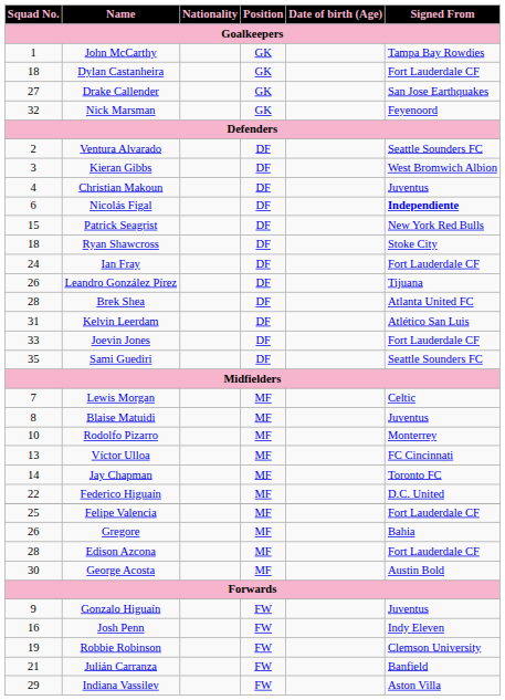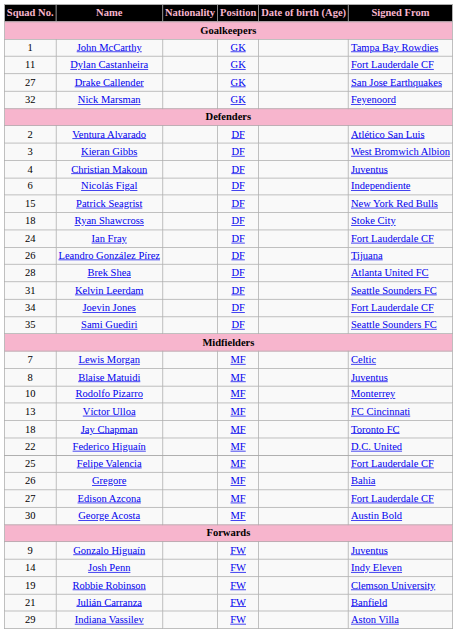 <table class="wikitable" style="text-align:center; font-size:90%;">
 <tr>
 <th style="background:#000000; color:#F7B5CD; text-align:center;">Squad No.</th>
 <th style="background:#000000; color:#F7B5CD; text-align:center;">Name</th>
 <th style="background:#000000; color:#F7B5CD; text-align:center;">Nationality</th>
 <th style="background:#000000; color:#F7B5CD; text-align:center;">Position</th>
 <th style="background:#000000; color:#F7B5CD; text-align:center;">Date of birth (Age)</th>
 <th style="background:#000000; color:#F7B5CD; text-align:center;">Signed From</th>
 </tr>
 <tr>
 <th colspan="9" style="background:#F7B5CD; color:#000000; text-align:center"><strong>Goalkeepers</strong></th>
 </tr>
 <tr>
 <td>1</td>
 <td><a href='#'>John McCarthy</a></td>
 <td></td>
 <td><a href='#'>GK</a></td>
 <td></td>
 <td align="left"> <a href='#'>Tampa Bay Rowdies</a></td>
 </tr>
 <tr>
-<td>18</td>
+<td>11</td>
 <td><a href='#'>Dylan Castanheira</a></td>
 <td></td>
 <td><a href='#'>GK</a></td>
 <td></td>
 <td align="left"> <a href='#'>Fort Lauderdale CF</a></td>
 </tr>
 <tr>
 <td>27</td>
 <td><a href='#'>Drake Callender</a></td>
 <td></td>
 <td><a href='#'>GK</a></td>
 <td></td>
 <td align="left"> <a href='#'>San Jose Earthquakes</a></td>
 </tr>
 <tr>
 <td>32</td>
 <td><a href='#'>Nick Marsman</a></td>
 <td></td>
 <td><a href='#'>GK</a></td>
 <td></td>
 <td align="left"> <a href='#'>Feyenoord</a></td>
 </tr>
 <tr>
 <th colspan="9" style="background:#F7B5CD; color:#000000; text-align:center"><strong>Defenders</strong></th>
 </tr>
 <tr>
 <td>2</td>
 <td><a href='#'>Ventura Alvarado</a></td>
 <td></td>
 <td><a href='#'>DF</a></td>
 <td></td>
-<td align="left"> <a href='#'>Seattle Sounders FC</a></td>
+<td align="left"> <a href='#'>Atlético San Luis</a></td>
 </tr>
 <tr>
 <td>3</td>
 <td><a href='#'>Kieran Gibbs</a></td>
 <td></td>
 <td><a href='#'>DF</a></td>
 <td></td>
 <td align="left"> <a href='#'>West Bromwich Albion</a></td>
 </tr>
 <tr>
 <td>4</td>
 <td><a href='#'>Christian Makoun</a></td>
 <td></td>
 <td><a href='#'>DF</a></td>
 <td></td>
 <td align="left"> <a href='#'>Juventus</a></td>
 </tr>
 <tr>
 <td>6</td>
 <td><a href='#'>Nicolás Figal</a></td>
 <td></td>
 <td><a href='#'>DF</a></td>
 <td></td>
-<td align="left"><strong> <a href='#'>Independiente</a></strong></td>
+<td align="left"> <a href='#'>Independiente</a></td>
 </tr>
 <tr>
 <td>15</td>
 <td><a href='#'>Patrick Seagrist</a></td>
 <td></td>
 <td><a href='#'>DF</a></td>
 <td></td>
 <td align="left"> <a href='#'>New York Red Bulls</a></td>
 </tr>
 <tr>
 <td>18</td>
 <td><a href='#'>Ryan Shawcross</a></td>
 <td></td>
 <td><a href='#'>DF</a></td>
 <td></td>
 <td align="left"> <a href='#'>Stoke City</a></td>
 </tr>
 <tr>
 <td>24</td>
 <td><a href='#'>Ian Fray</a></td>
 <td></td>
 <td><a href='#'>DF</a></td>
 <td></td>
 <td align="left"> <a href='#'>Fort Lauderdale CF</a></td>
 </tr>
 <tr>
 <td>26</td>
 <td><a href='#'>Leandro González Pírez</a></td>
 <td></td>
 <td><a href='#'>DF</a></td>
 <td></td>
 <td align="left"> <a href='#'>Tijuana</a></td>
 </tr>
 <tr>
 <td>28</td>
 <td><a href='#'>Brek Shea</a></td>
 <td></td>
 <td><a href='#'>DF</a></td>
 <td></td>
 <td align="left"> <a href='#'>Atlanta United FC</a></td>
 </tr>
 <tr>
 <td>31</td>
 <td><a href='#'>Kelvin Leerdam</a></td>
 <td></td>
 <td><a href='#'>DF</a></td>
 <td></td>
-<td align="left"> <a href='#'>Atlético San Luis</a></td>
+<td align="left"> <a href='#'>Seattle Sounders FC</a></td>
 </tr>
 <tr>
-<td>33</td>
+<td>34</td>
 <td><a href='#'>Joevin Jones</a></td>
 <td></td>
 <td><a href='#'>DF</a></td>
 <td></td>
 <td align="left"> <a href='#'>Fort Lauderdale CF</a></td>
 </tr>
 <tr>
 <td>35</td>
 <td><a href='#'>Sami Guediri</a></td>
 <td></td>
 <td><a href='#'>DF</a></td>
 <td></td>
 <td align="left"> <a href='#'>Seattle Sounders FC</a></td>
 </tr>
 <tr>
 <th colspan="9" style="background:#F7B5CD; color:#000000; text-align:center"><strong>Midfielders</strong></th>
 </tr>
 <tr>
 <td>7</td>
 <td><a href='#'>Lewis Morgan</a></td>
 <td></td>
 <td><a href='#'>MF</a></td>
 <td></td>
 <td align="left"> <a href='#'>Celtic</a></td>
 </tr>
 <tr>
 <td>8</td>
 <td><a href='#'>Blaise Matuidi</a></td>
 <td></td>
 <td><a href='#'>MF</a></td>
 <td></td>
 <td align="left"> <a href='#'>Juventus</a></td>
 </tr>
 <tr>
 <td>10</td>
 <td><a href='#'>Rodolfo Pizarro</a></td>
 <td></td>
 <td><a href='#'>MF</a></td>
 <td></td>
 <td align="left"> <a href='#'>Monterrey</a></td>
 </tr>
 <tr>
 <td>13</td>
 <td><a href='#'>Víctor Ulloa</a></td>
 <td></td>
 <td><a href='#'>MF</a></td>
 <td></td>
 <td align="left"> <a href='#'>FC Cincinnati</a></td>
 </tr>
 <tr>
-<td>14</td>
+<td>18</td>
 <td><a href='#'>Jay Chapman</a></td>
 <td></td>
 <td><a href='#'>MF</a></td>
 <td></td>
 <td align="left"> <a href='#'>Toronto FC</a></td>
 </tr>
 <tr>
 <td>22</td>
 <td><a href='#'>Federico Higuaín</a></td>
 <td></td>
 <td><a href='#'>MF</a></td>
 <td></td>
 <td align="left"> <a href='#'>D.C. United</a></td>
 </tr>
 <tr>
 </tr>
 <tr>
 <td>25</td>
 <td><a href='#'>Felipe Valencia</a></td>
 <td></td>
 <td><a href='#'>MF</a></td>
 <td></td>
 <td align="left"> <a href='#'>Fort Lauderdale CF</a></td>
 </tr>
 <tr>
 <td>26</td>
 <td><a href='#'>Gregore</a></td>
 <td></td>
 <td><a href='#'>MF</a></td>
 <td></td>
 <td align="left"> <a href='#'>Bahia</a></td>
 </tr>
 <tr>
-<td>28</td>
+<td>27</td>
 <td><a href='#'>Edison Azcona</a></td>
 <td></td>
 <td><a href='#'>MF</a></td>
 <td></td>
 <td align="left"> <a href='#'>Fort Lauderdale CF</a></td>
 </tr>
 <tr>
 <td>30</td>
 <td><a href='#'>George Acosta</a></td>
 <td></td>
 <td><a href='#'>MF</a></td>
 <td></td>
 <td align="left"> <a href='#'>Austin Bold</a></td>
 </tr>
 <tr>
 <th colspan="9" style="background:#F7B5CD; color:#000000; text-align:center"><strong>Forwards</strong></th>
 </tr>
 <tr>
 <td>9</td>
 <td><a href='#'>Gonzalo Higuaín</a></td>
 <td></td>
 <td><a href='#'>FW</a></td>
 <td></td>
 <td align="left"> <a href='#'>Juventus</a></td>
 </tr>
 <tr>
-<td>16</td>
+<td>14</td>
 <td><a href='#'>Josh Penn</a></td>
 <td></td>
 <td><a href='#'>FW</a></td>
 <td></td>
 <td align="left"> <a href='#'>Indy Eleven</a></td>
 </tr>
 <tr>
 <td>19</td>
 <td><a href='#'>Robbie Robinson</a></td>
 <td></td>
 <td><a href='#'>FW</a></td>
 <td></td>
 <td align="left"> <a href='#'>Clemson University</a></td>
 </tr>
 <tr>
 <td>21</td>
 <td><a href='#'>Julián Carranza</a></td>
 <td></td>
 <td><a href='#'>FW</a></td>
 <td></td>
 <td align="left"> <a href='#'>Banfield</a></td>
 </tr>
 <tr>
 <td>29</td>
 <td><a href='#'>Indiana Vassilev</a></td>
 <td></td>
 <td><a href='#'>FW</a></td>
 <td></td>
 <td align="left"> <a href='#'>Aston Villa</a></td>
 </tr>
 </table>
